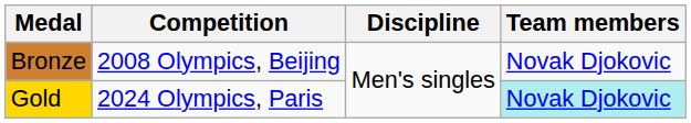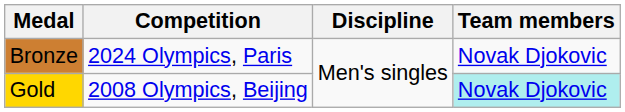 <table class="sortable wikitable">
 <tr>
 <th>Medal</th>
 <th>Competition</th>
 <th>Discipline</th>
 <th>Team members</th>
 </tr>
 <tr>
 <td bgcolor=#CD7F32>Bronze</td>
-<td><a href='#'>2008 Olympics</a>, <a href='#'>Beijing</a></td>
+<td><a href='#'>2024 Olympics</a>, <a href='#'>Paris</a></td>
 <td rowspan="2">Men's singles</td>
 <td> <a href='#'>Novak Djokovic</a></td>
 </tr>
 <tr>
 <td bgcolor=gold>Gold</td>
-<td><a href='#'>2024 Olympics</a>, <a href='#'>Paris</a></td>
+<td><a href='#'>2008 Olympics</a>, <a href='#'>Beijing</a></td>
 <td style="background: paleturquoise;"> <a href='#'>Novak Djokovic</a></td>
 </tr>
 </table>
